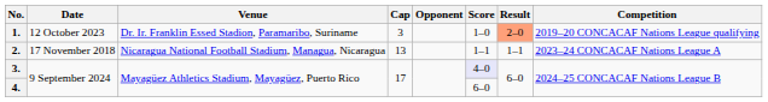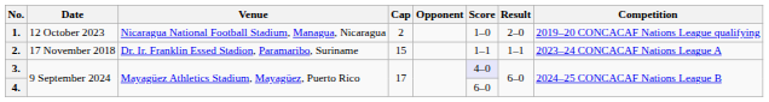 <table class="wikitable sortable" style="font-size:90%">
 <tr>
 <th scope=col>No.</th>
 <th scope=col data-sort-type=date>Date</th>
 <th scope=col>Venue</th>
 <th scope=col>Cap</th>
 <th scope=col>Opponent</th>
 <th scope=col>Score</th>
 <th scope=col>Result</th>
 <th scope=col>Competition</th>
 </tr>
 <tr>
 <th scope=row>1.</th>
 <td>12 October 2023</td>
-<td><a href='#'>Dr. Ir. Franklin Essed Stadion</a>, <a href='#'>Paramaribo</a>, Suriname</td>
-<td align=center>3</td>
+<td><a href='#'>Nicaragua National Football Stadium</a>, <a href='#'>Managua</a>, Nicaragua</td>
+<td align=center>2</td>
 <td></td>
 <td align=center>1–0</td>
-<td align=center style="background: lightsalmon;">2–0</td>
+<td align=center>2–0</td>
 <td><a href='#'>2019–20 CONCACAF Nations League qualifying</a></td>
 </tr>
 <tr>
 <th scope=row>2.</th>
 <td>17 November 2018</td>
-<td><a href='#'>Nicaragua National Football Stadium</a>, <a href='#'>Managua</a>, Nicaragua</td>
-<td align=center>13</td>
+<td><a href='#'>Dr. Ir. Franklin Essed Stadion</a>, <a href='#'>Paramaribo</a>, Suriname</td>
+<td align=center>15</td>
 <td></td>
 <td align=center>1–1</td>
 <td align=center>1–1</td>
 <td><a href='#'>2023–24 CONCACAF Nations League A</a></td>
 </tr>
 <tr>
 <th scope=row>3.</th>
 <td rowspan="2">9 September 2024</td>
 <td rowspan="2"><a href='#'>Mayagüez Athletics Stadium</a>, <a href='#'>Mayagüez</a>, Puerto Rico</td>
 <td align=center rowspan="2">17</td>
 <td rowspan="2"></td>
 <td align=center style="background: lavender;">4–0</td>
 <td align=center rowspan="2">6–0</td>
 <td rowspan="2"><a href='#'>2024–25 CONCACAF Nations League B</a></td>
 </tr>
 <tr>
 <th scope=row>4.</th>
 <td align=center>6–0</td>
 </tr>
 </table>
